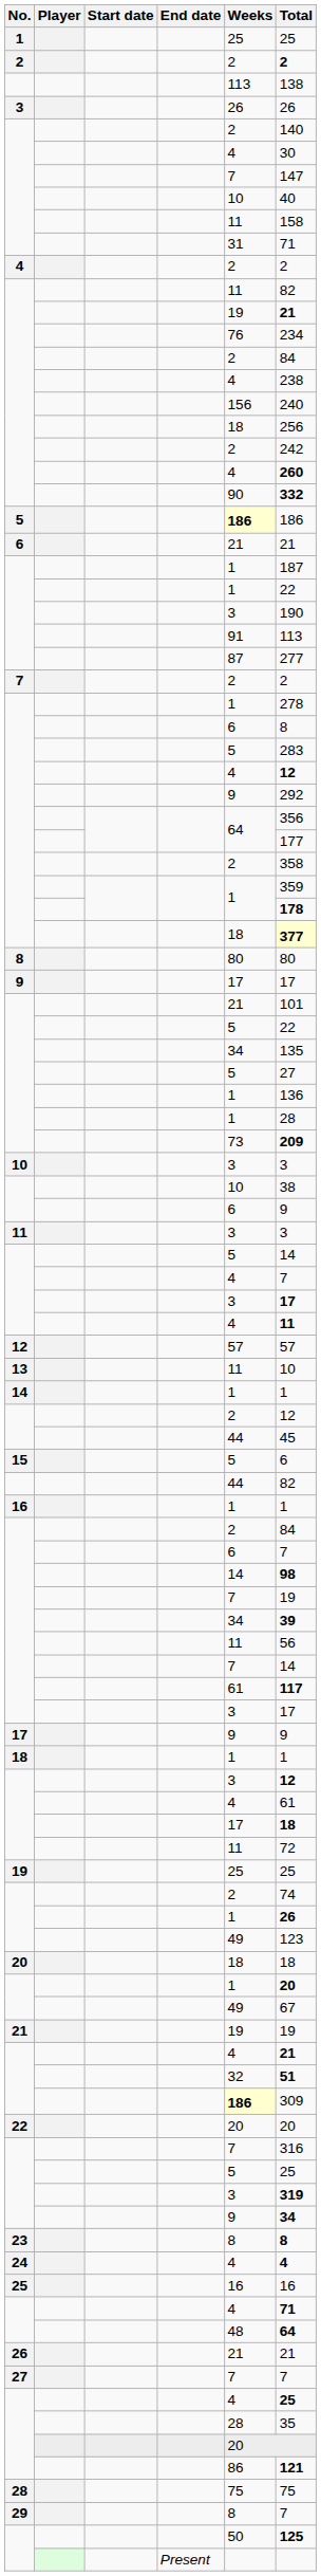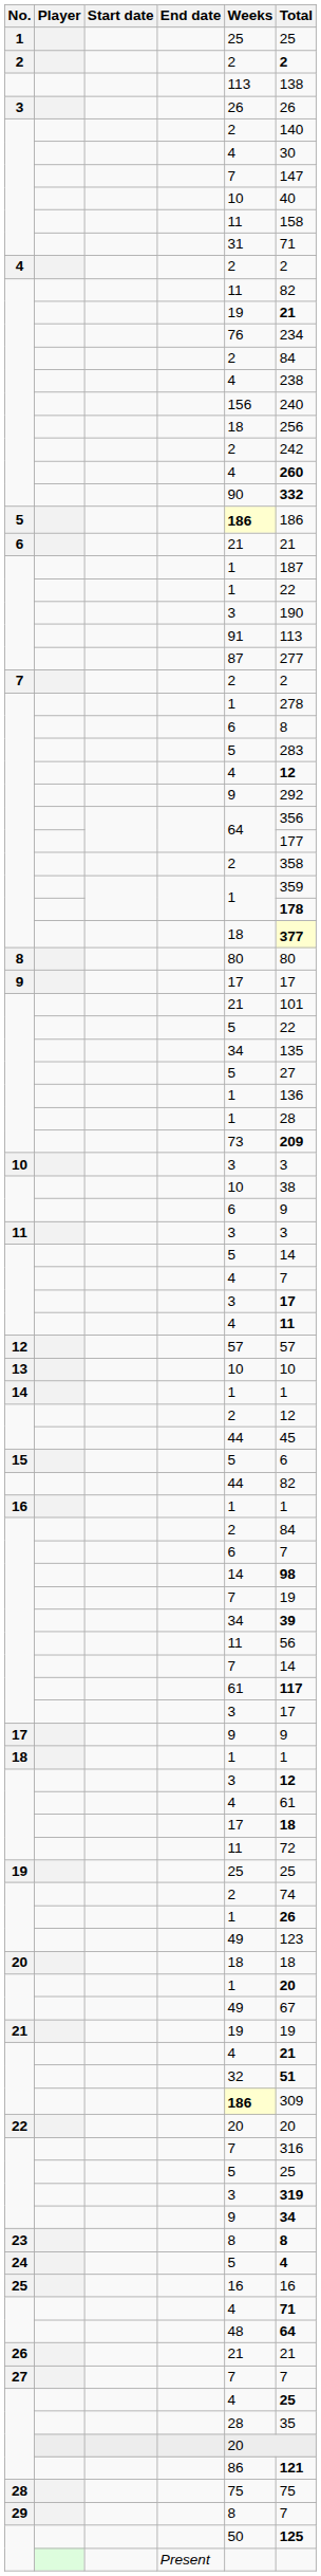 <table class="sortable nowrap plainrowheaders wikitable">
 <tr>
 <th scope="col" class=unsortable>No.</th>
 <th scope="col">Player</th>
 <th scope="col">Start date</th>
 <th scope="col">End date</th>
 <th scope="col">Weeks</th>
 <th scope="col">Total</th>
 </tr>
 <tr>
 <th scope="row"><strong>1</strong></th>
 <th scope="row"></th>
 <td></td>
 <td></td>
 <td>25</td>
 <td>25</td>
 </tr>
 <tr>
 <th scope="row"><strong>2</strong></th>
 <th scope="row"></th>
 <td></td>
 <td></td>
 <td>2</td>
 <td><strong>2</strong></td>
 </tr>
 <tr>
 <td></td>
 <td></td>
 <td></td>
 <td></td>
 <td>113</td>
 <td>138</td>
 </tr>
 <tr>
 <th scope="row"><strong>3</strong></th>
 <th scope="row"></th>
 <td></td>
 <td></td>
 <td>26</td>
 <td>26</td>
 </tr>
 <tr>
 <td rowspan="6"></td>
 <td></td>
 <td></td>
 <td></td>
 <td>2</td>
 <td>140</td>
 </tr>
 <tr>
 <td></td>
 <td></td>
 <td></td>
 <td>4</td>
 <td>30</td>
 </tr>
 <tr>
 <td></td>
 <td></td>
 <td></td>
 <td>7</td>
 <td>147</td>
 </tr>
 <tr>
 <td></td>
 <td></td>
 <td></td>
 <td>10</td>
 <td>40</td>
 </tr>
 <tr>
 <td></td>
 <td></td>
 <td></td>
 <td>11</td>
 <td>158</td>
 </tr>
 <tr>
 <td></td>
 <td></td>
 <td></td>
 <td>31</td>
 <td>71</td>
 </tr>
 <tr>
 <th scope="row"><strong>4</strong></th>
 <th scope="row"></th>
 <td></td>
 <td></td>
 <td>2</td>
 <td>2</td>
 </tr>
 <tr>
 <td rowspan="10"></td>
 <td></td>
 <td></td>
 <td></td>
 <td>11</td>
 <td>82</td>
 </tr>
 <tr>
 <td></td>
 <td></td>
 <td></td>
 <td>19</td>
 <td><strong>21</strong></td>
 </tr>
 <tr>
 <td></td>
 <td></td>
 <td></td>
 <td>76</td>
 <td>234</td>
 </tr>
 <tr>
 <td></td>
 <td></td>
 <td></td>
 <td>2</td>
 <td>84</td>
 </tr>
 <tr>
 <td></td>
 <td></td>
 <td></td>
 <td>4</td>
 <td>238</td>
 </tr>
 <tr>
 <td></td>
 <td></td>
 <td></td>
 <td>156</td>
 <td>240</td>
 </tr>
 <tr>
 <td></td>
 <td></td>
 <td></td>
 <td>18</td>
 <td>256</td>
 </tr>
 <tr>
 <td></td>
 <td></td>
 <td></td>
 <td>2</td>
 <td>242</td>
 </tr>
 <tr>
 <td></td>
 <td></td>
 <td></td>
 <td>4</td>
 <td><strong>260</strong></td>
 </tr>
 <tr>
 <td></td>
 <td></td>
 <td></td>
 <td>90</td>
 <td><strong>332</strong></td>
 </tr>
 <tr>
 <th scope="row"><strong>5</strong></th>
 <th scope="row"></th>
 <td></td>
 <td></td>
 <td style="background:#ffffcf"><strong>186</strong><sup></sup></td>
 <td>186</td>
 </tr>
 <tr>
 <th scope="row"><strong>6</strong></th>
 <th scope="row"></th>
 <td></td>
 <td></td>
 <td>21</td>
 <td>21</td>
 </tr>
 <tr>
 <td rowspan="5"></td>
 <td></td>
 <td></td>
 <td></td>
 <td>1</td>
 <td>187</td>
 </tr>
 <tr>
 <td></td>
 <td></td>
 <td></td>
 <td>1</td>
 <td>22</td>
 </tr>
 <tr>
 <td></td>
 <td></td>
 <td></td>
 <td>3</td>
 <td>190</td>
 </tr>
 <tr>
 <td></td>
 <td></td>
 <td></td>
 <td>91</td>
 <td>113</td>
 </tr>
 <tr>
 <td></td>
 <td></td>
 <td></td>
 <td>87</td>
 <td>277</td>
 </tr>
 <tr>
 <th scope="row"><strong>7</strong></th>
 <th scope="row"></th>
 <td></td>
 <td></td>
 <td>2</td>
 <td>2</td>
 </tr>
 <tr>
 <td rowspan="11"></td>
 <td></td>
 <td></td>
 <td></td>
 <td>1</td>
 <td>278</td>
 </tr>
 <tr>
 <td></td>
 <td></td>
 <td></td>
 <td>6</td>
 <td>8</td>
 </tr>
 <tr>
 <td></td>
 <td></td>
 <td></td>
 <td>5</td>
 <td>283</td>
 </tr>
 <tr>
 <td></td>
 <td></td>
 <td></td>
 <td>4</td>
 <td><strong>12</strong></td>
 </tr>
 <tr>
 <td></td>
 <td></td>
 <td></td>
 <td>9</td>
 <td>292</td>
 </tr>
 <tr>
 <td></td>
 <td rowspan="2"></td>
 <td rowspan="2"></td>
 <td rowspan="2">64</td>
 <td>356</td>
 </tr>
 <tr>
 <td></td>
 <td>177</td>
 </tr>
 <tr>
 <td></td>
 <td></td>
 <td></td>
 <td>2</td>
 <td>358</td>
 </tr>
 <tr>
 <td></td>
 <td rowspan="2"></td>
 <td rowspan="2"></td>
 <td rowspan="2">1</td>
 <td>359</td>
 </tr>
 <tr>
 <td></td>
 <td><strong>178</strong></td>
 </tr>
 <tr>
 <td></td>
 <td></td>
 <td></td>
 <td>18</td>
 <td style="background:#ffffcf"><strong>377</strong><sup></sup></td>
 </tr>
 <tr>
 <th scope="row"><strong>8</strong></th>
 <th scope="row"></th>
 <td></td>
 <td></td>
 <td>80</td>
 <td>80</td>
 </tr>
 <tr>
 <th scope="row"><strong>9</strong></th>
 <th scope="row"></th>
 <td></td>
 <td></td>
 <td>17</td>
 <td>17</td>
 </tr>
 <tr>
 <td rowspan="7"></td>
 <td></td>
 <td></td>
 <td></td>
 <td>21</td>
 <td>101</td>
 </tr>
 <tr>
 <td></td>
 <td></td>
 <td></td>
 <td>5</td>
 <td>22</td>
 </tr>
 <tr>
 <td></td>
 <td></td>
 <td></td>
 <td>34</td>
 <td>135</td>
 </tr>
 <tr>
 <td></td>
 <td></td>
 <td></td>
 <td>5</td>
 <td>27</td>
 </tr>
 <tr>
 <td></td>
 <td></td>
 <td></td>
 <td>1</td>
 <td>136</td>
 </tr>
 <tr>
 <td></td>
 <td></td>
 <td></td>
 <td>1</td>
 <td>28</td>
 </tr>
 <tr>
 <td></td>
 <td></td>
 <td></td>
 <td>73</td>
 <td><strong>209</strong></td>
 </tr>
 <tr>
 <th scope="row"><strong>10</strong></th>
 <th scope="row"></th>
 <td></td>
 <td></td>
 <td>3</td>
 <td>3</td>
 </tr>
 <tr>
 <td rowspan="2"></td>
 <td></td>
 <td></td>
 <td></td>
 <td>10</td>
 <td>38</td>
 </tr>
 <tr>
 <td></td>
 <td></td>
 <td></td>
 <td>6</td>
 <td>9</td>
 </tr>
 <tr>
 <th scope="row"><strong>11</strong></th>
 <th scope="row"></th>
 <td></td>
 <td></td>
 <td>3</td>
 <td>3</td>
 </tr>
 <tr>
 <td rowspan="4"></td>
 <td></td>
 <td></td>
 <td></td>
 <td>5</td>
 <td>14</td>
 </tr>
 <tr>
 <td></td>
 <td></td>
 <td></td>
 <td>4</td>
 <td>7</td>
 </tr>
 <tr>
 <td></td>
 <td></td>
 <td></td>
 <td>3</td>
 <td><strong>17</strong></td>
 </tr>
 <tr>
 <td></td>
 <td></td>
 <td></td>
 <td>4</td>
 <td><strong>11</strong></td>
 </tr>
 <tr>
 <th scope="row"><strong>12</strong></th>
 <th scope="row"></th>
 <td></td>
 <td></td>
 <td>57</td>
 <td>57</td>
 </tr>
 <tr>
 <th scope="row"><strong>13</strong></th>
 <th scope="row"></th>
 <td></td>
 <td></td>
-<td>11</td>
+<td>10</td>
 <td>10</td>
 </tr>
 <tr>
 <th scope="row"><strong>14</strong></th>
 <th scope="row"></th>
 <td></td>
 <td></td>
 <td>1</td>
 <td>1</td>
 </tr>
 <tr>
 <td rowspan="2"></td>
 <td></td>
 <td></td>
 <td></td>
 <td>2</td>
 <td>12</td>
 </tr>
 <tr>
 <td></td>
 <td></td>
 <td></td>
 <td>44</td>
 <td>45</td>
 </tr>
 <tr>
 <th scope="row"><strong>15</strong></th>
 <th scope="row"></th>
 <td></td>
 <td></td>
 <td>5</td>
 <td>6</td>
 </tr>
 <tr>
 <td></td>
 <td></td>
 <td></td>
 <td></td>
 <td>44</td>
 <td>82</td>
 </tr>
 <tr>
 <th scope="row"><strong>16</strong></th>
 <th scope="row"></th>
 <td></td>
 <td></td>
 <td>1</td>
 <td>1</td>
 </tr>
 <tr>
 <td rowspan="9"></td>
 <td></td>
 <td></td>
 <td></td>
 <td>2</td>
 <td>84</td>
 </tr>
 <tr>
 <td></td>
 <td></td>
 <td></td>
 <td>6</td>
 <td>7</td>
 </tr>
 <tr>
 <td></td>
 <td></td>
 <td></td>
 <td>14</td>
 <td><strong>98</strong></td>
 </tr>
 <tr>
 <td></td>
 <td></td>
 <td></td>
 <td>7</td>
 <td>19</td>
 </tr>
 <tr>
 <td></td>
 <td></td>
 <td></td>
 <td>34</td>
 <td><strong>39</strong></td>
 </tr>
 <tr>
 <td></td>
 <td></td>
 <td></td>
 <td>11</td>
 <td>56</td>
 </tr>
 <tr>
 <td></td>
 <td></td>
 <td></td>
 <td>7</td>
 <td>14</td>
 </tr>
 <tr>
 <td></td>
 <td></td>
 <td></td>
 <td>61</td>
 <td><strong>117</strong></td>
 </tr>
 <tr>
 <td></td>
 <td></td>
 <td></td>
 <td>3</td>
 <td>17</td>
 </tr>
 <tr>
 <th scope="row"><strong>17</strong></th>
 <th scope="row"></th>
 <td></td>
 <td></td>
 <td>9</td>
 <td>9</td>
 </tr>
 <tr>
 <th scope="row"><strong>18</strong></th>
 <th scope="row"></th>
 <td></td>
 <td></td>
 <td>1</td>
 <td>1</td>
 </tr>
 <tr>
 <td rowspan="4"></td>
 <td></td>
 <td></td>
 <td></td>
 <td>3</td>
 <td><strong>12</strong></td>
 </tr>
 <tr>
 <td></td>
 <td></td>
 <td></td>
 <td>4</td>
 <td>61</td>
 </tr>
 <tr>
 <td></td>
 <td></td>
 <td></td>
 <td>17</td>
 <td><strong>18</strong></td>
 </tr>
 <tr>
 <td></td>
 <td></td>
 <td></td>
 <td>11</td>
 <td>72</td>
 </tr>
 <tr>
 <th scope="row"><strong>19</strong></th>
 <th scope="row"></th>
 <td></td>
 <td></td>
 <td>25</td>
 <td>25</td>
 </tr>
 <tr>
 <td rowspan="3"></td>
 <td></td>
 <td></td>
 <td></td>
 <td>2</td>
 <td>74</td>
 </tr>
 <tr>
 <td></td>
 <td></td>
 <td></td>
 <td>1</td>
 <td><strong>26</strong></td>
 </tr>
 <tr>
 <td></td>
 <td></td>
 <td></td>
 <td>49</td>
 <td>123</td>
 </tr>
 <tr>
 <th scope="row"><strong>20</strong></th>
 <th scope="row"></th>
 <td></td>
 <td></td>
 <td>18</td>
 <td>18</td>
 </tr>
 <tr>
 <td rowspan="2"></td>
 <td></td>
 <td></td>
 <td></td>
 <td>1</td>
 <td><strong>20</strong></td>
 </tr>
 <tr>
 <td></td>
 <td></td>
 <td></td>
 <td>49</td>
 <td>67</td>
 </tr>
 <tr>
 <th scope="row"><strong>21</strong></th>
 <th scope="row"></th>
 <td></td>
 <td></td>
 <td>19</td>
 <td>19</td>
 </tr>
 <tr>
 <td rowspan="3"></td>
 <td></td>
 <td></td>
 <td></td>
 <td>4</td>
 <td><strong>21</strong></td>
 </tr>
 <tr>
 <td></td>
 <td></td>
 <td></td>
 <td>32</td>
 <td><strong>51</strong></td>
 </tr>
 <tr>
 <td></td>
 <td></td>
 <td></td>
 <td style="background:#ffffcf"><strong>186</strong><sup></sup></td>
 <td>309</td>
 </tr>
 <tr>
 <th scope="row"><strong>22</strong></th>
 <th scope="row"></th>
 <td></td>
 <td></td>
 <td>20</td>
 <td>20</td>
 </tr>
 <tr>
 <td rowspan="4"></td>
 <td></td>
 <td></td>
 <td></td>
 <td>7</td>
 <td>316</td>
 </tr>
 <tr>
 <td></td>
 <td></td>
 <td></td>
 <td>5</td>
 <td>25</td>
 </tr>
 <tr>
 <td></td>
 <td></td>
 <td></td>
 <td>3</td>
 <td><strong>319</strong></td>
 </tr>
 <tr>
 <td></td>
 <td></td>
 <td></td>
 <td>9</td>
 <td><strong>34</strong></td>
 </tr>
 <tr>
 <th scope="row"><strong>23</strong></th>
 <th scope="row"></th>
 <td></td>
 <td></td>
 <td>8</td>
 <td><strong>8</strong></td>
 </tr>
 <tr>
 <th scope="row"><strong>24</strong></th>
 <th scope="row"></th>
 <td></td>
 <td></td>
-<td>4</td>
+<td>5</td>
 <td><strong>4</strong></td>
 </tr>
 <tr>
 <th scope="row"><strong>25</strong></th>
 <th scope="row"></th>
 <td></td>
 <td></td>
 <td>16</td>
 <td>16</td>
 </tr>
 <tr>
 <td rowspan="2"></td>
 <td></td>
 <td></td>
 <td></td>
 <td>4</td>
 <td><strong>71</strong></td>
 </tr>
 <tr>
 <td></td>
 <td></td>
 <td></td>
 <td>48</td>
 <td><strong>64</strong></td>
 </tr>
 <tr>
 <th scope="row"><strong>26</strong></th>
 <th scope="row"></th>
 <td></td>
 <td></td>
 <td>21</td>
 <td>21</td>
 </tr>
 <tr>
 <th scope="row"><strong>27</strong></th>
 <th scope="row"></th>
 <td></td>
 <td></td>
 <td>7</td>
 <td>7</td>
 </tr>
 <tr>
 <td rowspan="4"></td>
 <td></td>
 <td></td>
 <td></td>
 <td>4</td>
 <td><strong>25</strong></td>
 </tr>
 <tr>
 <td></td>
 <td></td>
 <td></td>
 <td>28</td>
 <td>35</td>
 </tr>
 <tr style="background-color: #ededed">
 <td></td>
 <td></td>
 <td></td>
 <td colspan="2" scope="row">20</td>
 </tr>
 <tr>
 <td></td>
 <td></td>
 <td></td>
 <td>86</td>
 <td><strong>121</strong></td>
 </tr>
 <tr>
 <th scope="row"><strong>28</strong></th>
 <th scope="row"></th>
 <td></td>
 <td></td>
 <td>75</td>
 <td>75</td>
 </tr>
 <tr>
 <th scope="row"><strong>29</strong></th>
 <th scope="row"></th>
 <td></td>
 <td></td>
 <td>8</td>
 <td>7</td>
 </tr>
 <tr>
 <td rowspan="2"></td>
 <td></td>
 <td></td>
 <td></td>
 <td>50</td>
 <td><strong>125</strong></td>
 </tr>
 <tr>
 <td style="background:#ddfddd"></td>
 <td></td>
 <td><em>Present</em></td>
 <td></td>
 <td><strong></strong></td>
 </tr>
 </table>
